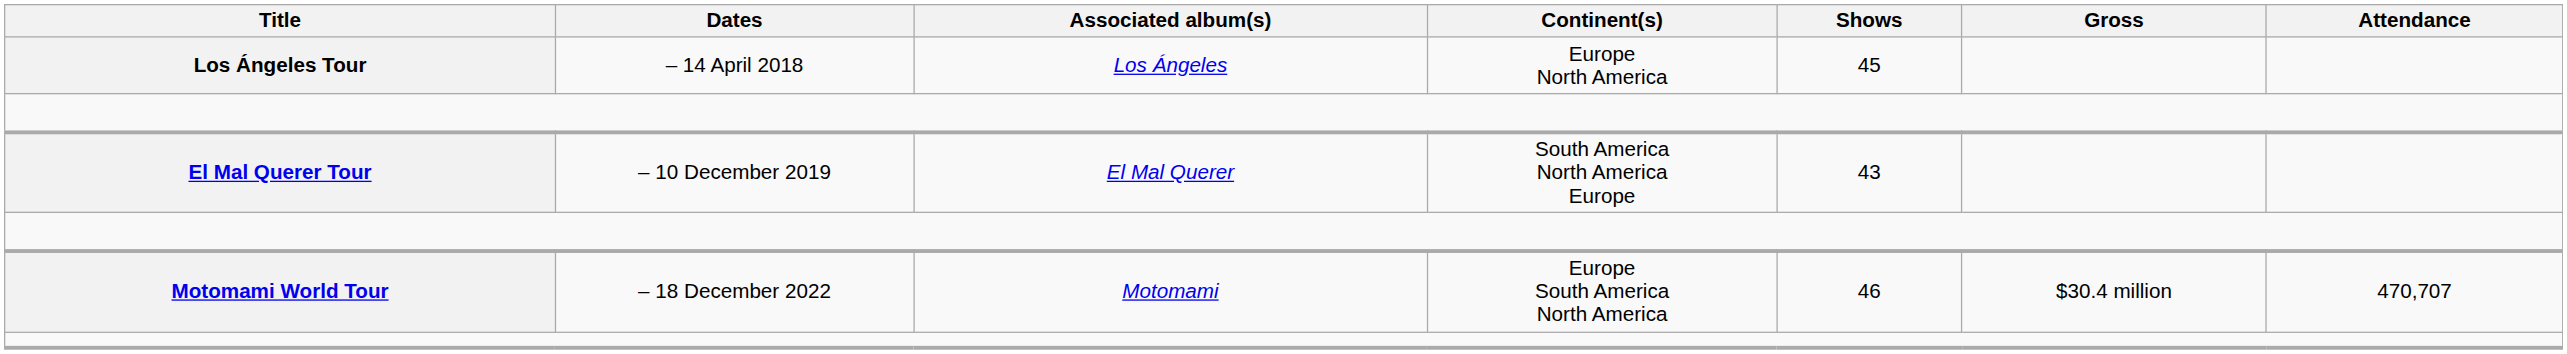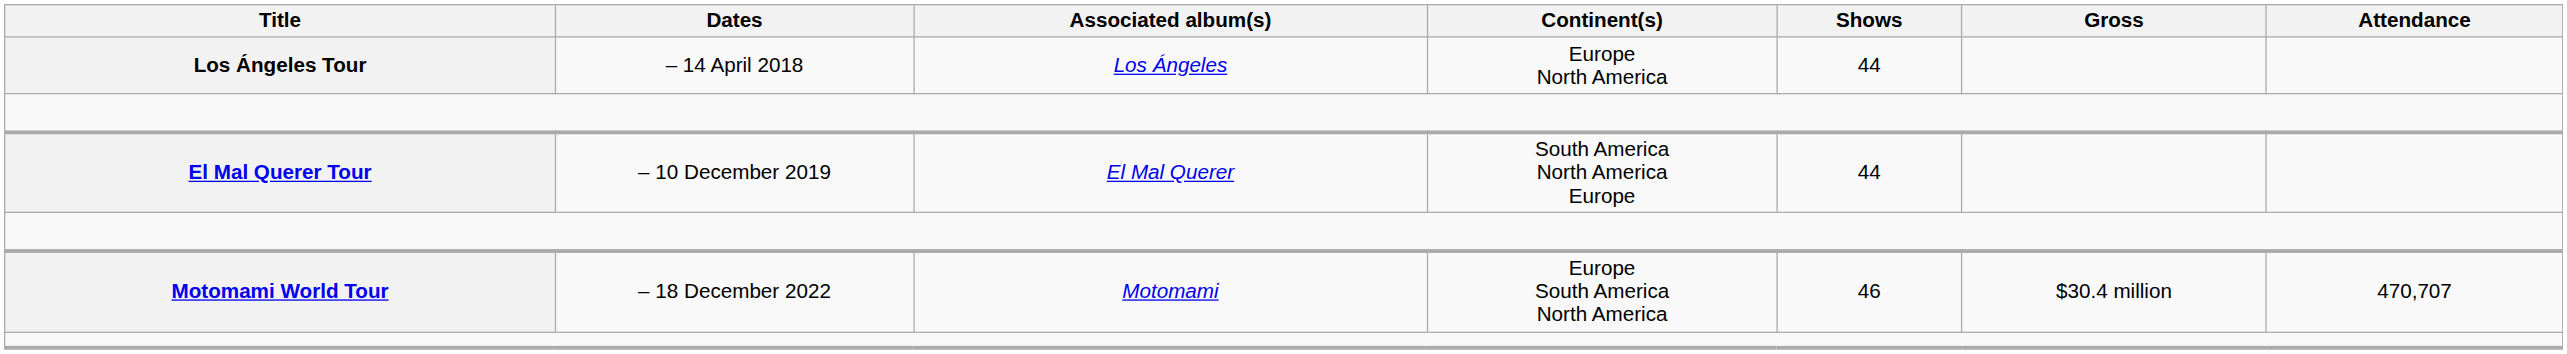 <table class="wikitable sortable plainrowheaders" style="text-align:center;" width="100%">
 <tr>
 <th scope="col">Title</th>
 <th scope="col" width="14%">Dates</th>
 <th scope="col">Associated album(s)</th>
 <th scope="col">Continent(s)</th>
 <th scope="col">Shows</th>
 <th scope="col">Gross</th>
 <th scope="col">Attendance</th>
 </tr>
 <tr>
 <th scope="row">Los Ángeles Tour</th>
 <td> – 14 April 2018</td>
 <td><a href='#'><em>Los Ángeles</em></a></td>
 <td>Europe<br>North America</td>
-<td>45</td>
+<td>44</td>
 <td></td>
 <td></td>
 </tr>
 <tr class="expand-child">
 <td colspan="7" style="border-bottom-width:3px; padding:5px;"><br></td>
 </tr>
 <tr>
 <th scope="row"><a href='#'>El Mal Querer Tour</a></th>
 <td> – 10 December 2019</td>
 <td><em><a href='#'>El Mal Querer</a></em></td>
 <td>South America<br>North America<br>Europe</td>
-<td>43</td>
+<td>44</td>
 <td></td>
 <td></td>
 </tr>
 <tr class="expand-child">
 <td colspan="7" style="border-bottom-width:3px; padding:5px;"><br></td>
 </tr>
 <tr>
 <th scope="row"><a href='#'>Motomami World Tour</a></th>
 <td> – 18 December 2022</td>
 <td><em><a href='#'>Motomami</a></em></td>
 <td>Europe<br>South America<br>North America</td>
 <td>46</td>
 <td>$30.4 million</td>
 <td>470,707</td>
 </tr>
 <tr class="expand-child">
 <td colspan="7" style="border-bottom-width:3px; padding:5px;"></td>
 </tr>
 </table>
